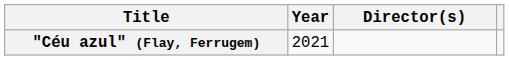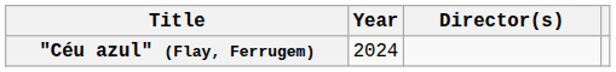 <table class="wikitable plainrowheaders" style="text-align:center;">
 <tr>
 <th width="230">Title</th>
 <th>Year</th>
 <th width="130">Director(s)</th>
 <th></th>
 </tr>
 <tr>
 <th scope="row">"Céu azul" <small>(Flay, Ferrugem)</small></th>
-<td>2021</td>
+<td>2024</td>
 <td></td>
 <td></td>
 </tr>
 </table>
